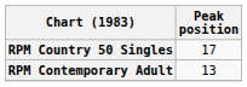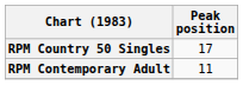 <table class="wikitable plainrowheaders sortable">
 <tr>
 <th scope="col">Chart (1983)</th>
 <th scope="col">Peak<br>position</th>
 </tr>
 <tr>
 <th scope="row">RPM Country 50 Singles</th>
 <td align="center">17</td>
 </tr>
 <tr>
 <th scope="row">RPM Contemporary Adult</th>
-<td align="center">13</td>
+<td align="center">11</td>
 </tr>
 <tr>
 </tr>
 </table>
